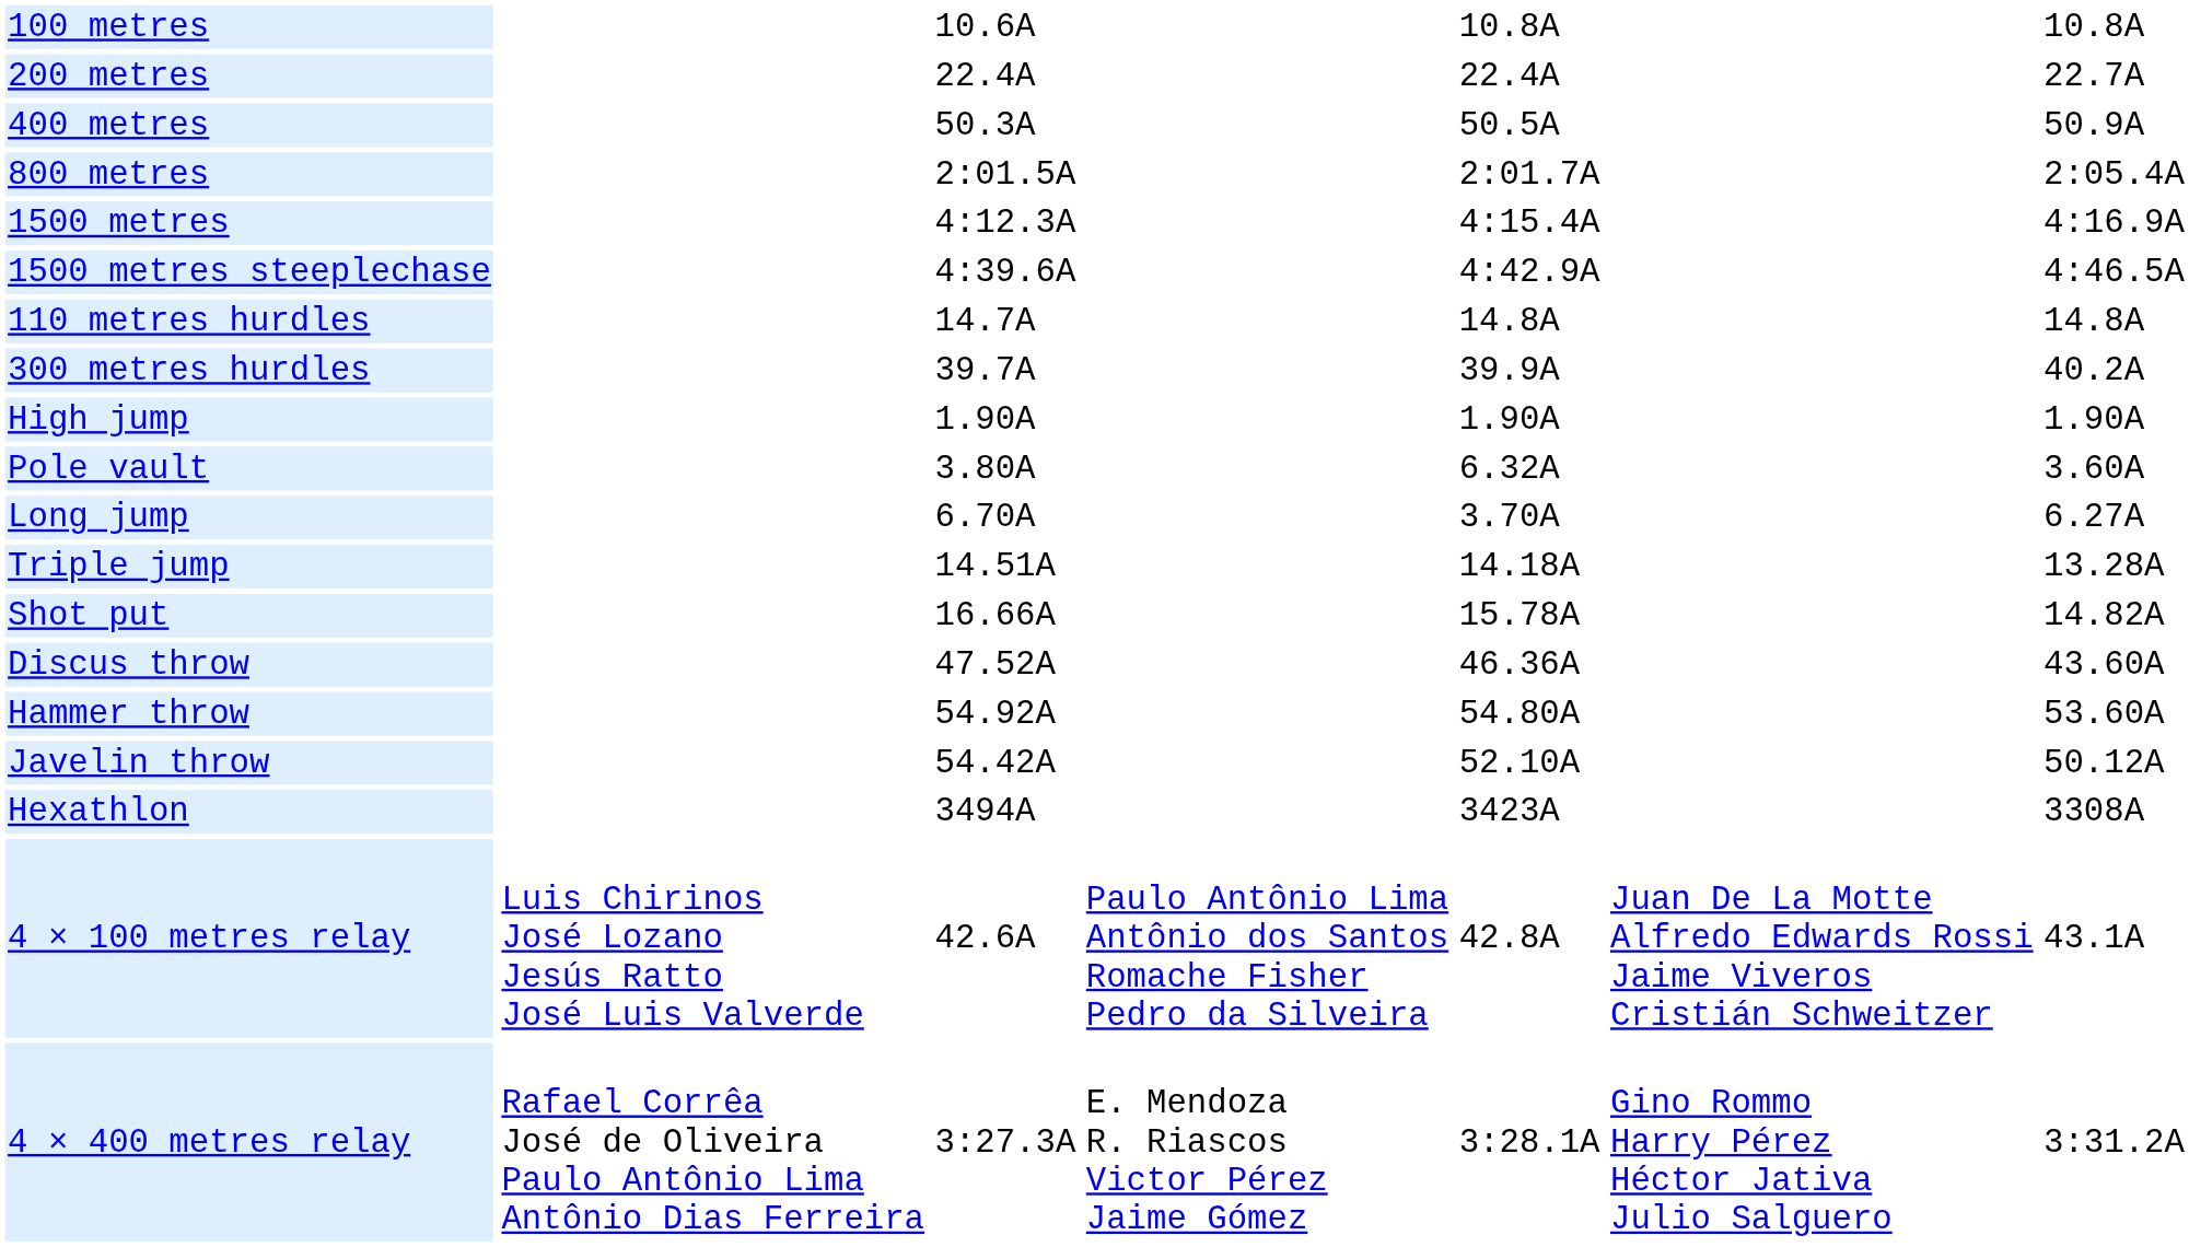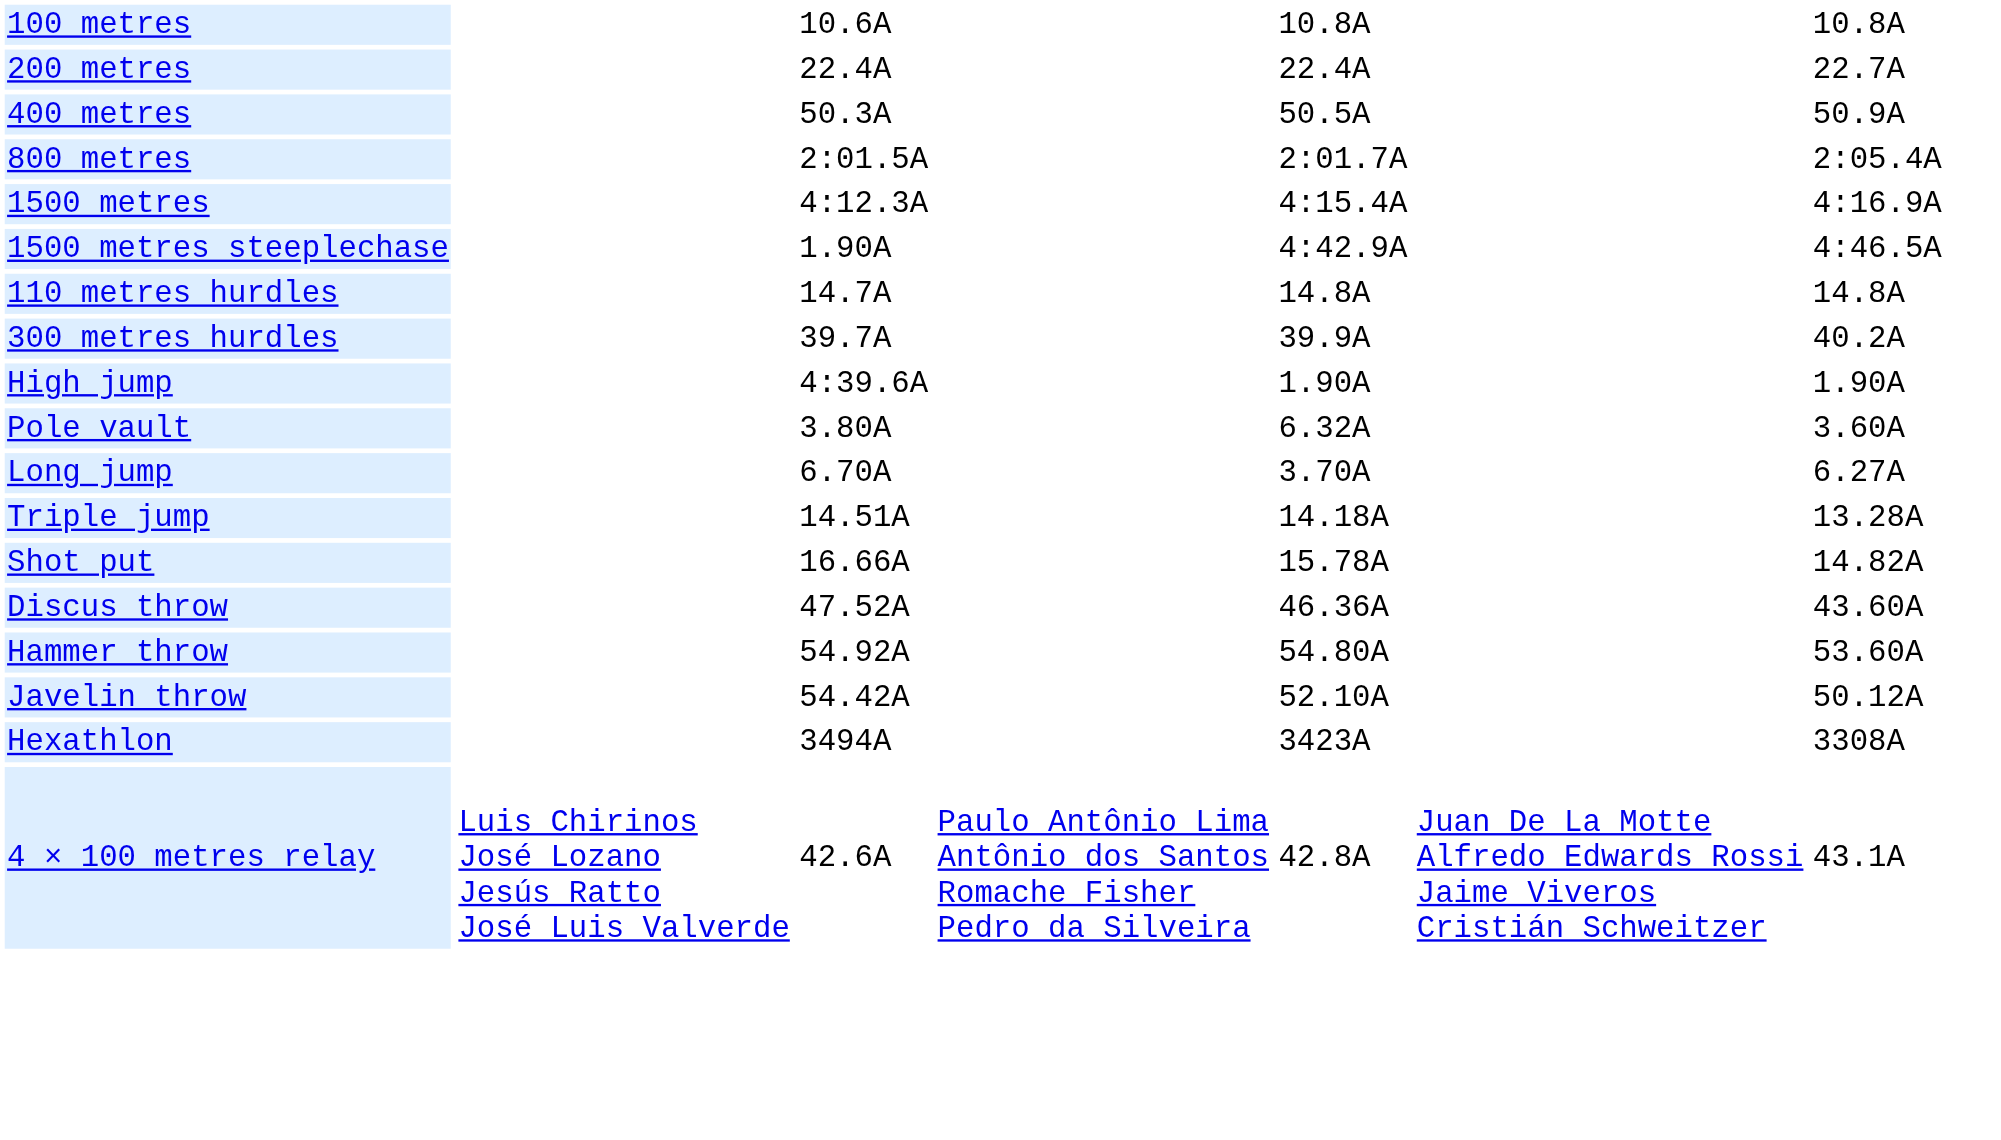 <table>
 <tr>
 <td bgcolor = DDEEFF><a href='#'>100 metres</a></td>
 <td></td>
 <td>10.6A</td>
 <td></td>
 <td>10.8A</td>
 <td></td>
 <td>10.8A</td>
 </tr>
 <tr>
 <td bgcolor = DDEEFF><a href='#'>200 metres</a></td>
 <td></td>
 <td>22.4A</td>
 <td></td>
 <td>22.4A</td>
 <td></td>
 <td>22.7A</td>
 </tr>
 <tr>
 <td bgcolor = DDEEFF><a href='#'>400 metres</a></td>
 <td></td>
 <td>50.3A</td>
 <td></td>
 <td>50.5A</td>
 <td></td>
 <td>50.9A</td>
 </tr>
 <tr>
 <td bgcolor = DDEEFF><a href='#'>800 metres</a></td>
 <td></td>
 <td>2:01.5A</td>
 <td></td>
 <td>2:01.7A</td>
 <td></td>
 <td>2:05.4A</td>
 </tr>
 <tr>
 <td bgcolor = DDEEFF><a href='#'>1500 metres</a></td>
 <td></td>
 <td>4:12.3A</td>
 <td></td>
 <td>4:15.4A</td>
 <td></td>
 <td>4:16.9A</td>
 </tr>
 <tr>
 <td bgcolor = DDEEFF><a href='#'>1500 metres steeplechase</a></td>
 <td></td>
-<td>4:39.6A</td>
+<td>1.90A</td>
 <td></td>
 <td>4:42.9A</td>
 <td></td>
 <td>4:46.5A</td>
 </tr>
 <tr>
 <td bgcolor = DDEEFF><a href='#'>110 metres hurdles</a></td>
 <td></td>
 <td>14.7A</td>
 <td></td>
 <td>14.8A</td>
 <td></td>
 <td>14.8A</td>
 </tr>
 <tr>
 <td bgcolor = DDEEFF><a href='#'>300 metres hurdles</a></td>
 <td></td>
 <td>39.7A</td>
 <td></td>
 <td>39.9A</td>
 <td></td>
 <td>40.2A</td>
 </tr>
 <tr>
 <td bgcolor = DDEEFF><a href='#'>High jump</a></td>
 <td></td>
-<td>1.90A</td>
+<td>4:39.6A</td>
 <td></td>
 <td>1.90A</td>
 <td></td>
 <td>1.90A</td>
 </tr>
 <tr>
 <td bgcolor = DDEEFF><a href='#'>Pole vault</a></td>
 <td></td>
 <td>3.80A</td>
 <td></td>
 <td>6.32A</td>
 <td></td>
 <td>3.60A</td>
 </tr>
 <tr>
 <td bgcolor = DDEEFF><a href='#'>Long jump</a></td>
 <td></td>
 <td>6.70A</td>
 <td></td>
 <td>3.70A</td>
 <td></td>
 <td>6.27A</td>
 </tr>
 <tr>
 <td bgcolor = DDEEFF><a href='#'>Triple jump</a></td>
 <td></td>
 <td>14.51A</td>
 <td></td>
 <td>14.18A</td>
 <td></td>
 <td>13.28A</td>
 </tr>
 <tr>
 <td bgcolor = DDEEFF><a href='#'>Shot put</a></td>
 <td></td>
 <td>16.66A</td>
 <td></td>
 <td>15.78A</td>
 <td></td>
 <td>14.82A</td>
 </tr>
 <tr>
 <td bgcolor = DDEEFF><a href='#'>Discus throw</a></td>
 <td></td>
 <td>47.52A</td>
 <td></td>
 <td>46.36A</td>
 <td></td>
 <td>43.60A</td>
 </tr>
 <tr>
 <td bgcolor = DDEEFF><a href='#'>Hammer throw</a></td>
 <td></td>
 <td>54.92A</td>
 <td></td>
 <td>54.80A</td>
 <td></td>
 <td>53.60A</td>
 </tr>
 <tr>
 <td bgcolor = DDEEFF><a href='#'>Javelin throw</a></td>
 <td></td>
 <td>54.42A</td>
 <td></td>
 <td>52.10A</td>
 <td></td>
 <td>50.12A</td>
 </tr>
 <tr>
 <td bgcolor = DDEEFF><a href='#'>Hexathlon</a></td>
 <td></td>
 <td>3494A</td>
 <td></td>
 <td>3423A</td>
 <td></td>
 <td>3308A</td>
 </tr>
 <tr>
 <td bgcolor = DDEEFF><a href='#'>4 × 100 metres relay</a></td>
 <td> <br> <a href='#'>Luis Chirinos</a> <br> <a href='#'>José Lozano</a> <br> <a href='#'>Jesús Ratto</a> <br> <a href='#'>José Luis Valverde</a></td>
 <td>42.6A</td>
 <td> <br> <a href='#'>Paulo Antônio Lima</a> <br> <a href='#'>Antônio dos Santos</a> <br> <a href='#'>Romache Fisher</a> <br> <a href='#'>Pedro da Silveira</a></td>
 <td>42.8A</td>
 <td> <br> <a href='#'>Juan De La Motte</a> <br> <a href='#'>Alfredo Edwards Rossi</a> <br> <a href='#'>Jaime Viveros</a> <br> <a href='#'>Cristián Schweitzer</a></td>
 <td>43.1A</td>
 </tr>
-<tr>
-<td bgcolor = DDEEFF><a href='#'>4 × 400 metres relay</a></td>
-<td> <br> <a href='#'>Rafael Corrêa</a> <br> José de Oliveira <br> <a href='#'>Paulo Antônio Lima</a> <br> <a href='#'>Antônio Dias Ferreira</a></td>
-<td>3:27.3A</td>
-<td> <br> E. Mendoza <br> R. Riascos <br> <a href='#'>Victor Pérez</a> <br> <a href='#'>Jaime Gómez</a></td>
-<td>3:28.1A</td>
-<td> <br> <a href='#'>Gino Rommo</a> <br> <a href='#'>Harry Pérez</a> <br> <a href='#'>Héctor Jativa</a> <br> <a href='#'>Julio Salguero</a></td>
-<td>3:31.2A</td>
-</tr>
 </table>
